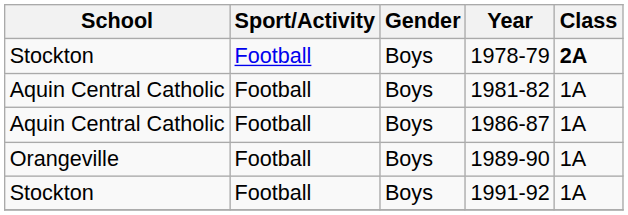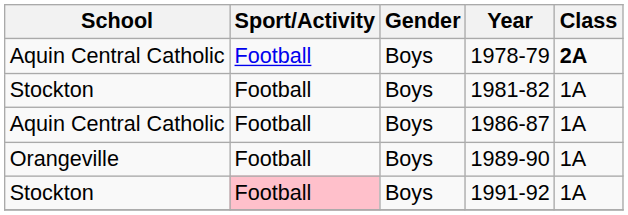 <table class="wikitable sortable" style="font-size:100%;">
 <tr>
 <th><strong>School</strong></th>
 <th><strong>Sport/Activity</strong></th>
 <th><strong>Gender</strong></th>
 <th><strong>Year</strong></th>
 <th><strong>Class</strong></th>
 </tr>
 <tr>
-<td>Stockton</td>
+<td>Aquin Central Catholic</td>
 <td><a href='#'>Football</a></td>
 <td>Boys</td>
 <td>1978-79</td>
 <td><strong>2A</strong></td>
 </tr>
 <tr>
-<td>Aquin Central Catholic</td>
+<td>Stockton</td>
 <td>Football</td>
 <td>Boys</td>
 <td>1981-82</td>
 <td>1A</td>
 </tr>
 <tr>
 <td>Aquin Central Catholic</td>
 <td>Football</td>
 <td>Boys</td>
 <td>1986-87</td>
 <td>1A</td>
 </tr>
 <tr>
 <td>Orangeville</td>
 <td>Football</td>
 <td>Boys</td>
 <td>1989-90</td>
 <td>1A</td>
 </tr>
 <tr>
 <td>Stockton</td>
-<td>Football</td>
+<td style="background: pink;">Football</td>
 <td>Boys</td>
 <td>1991-92</td>
 <td>1A</td>
 </tr>
 <tr>
 </tr>
 </table>
